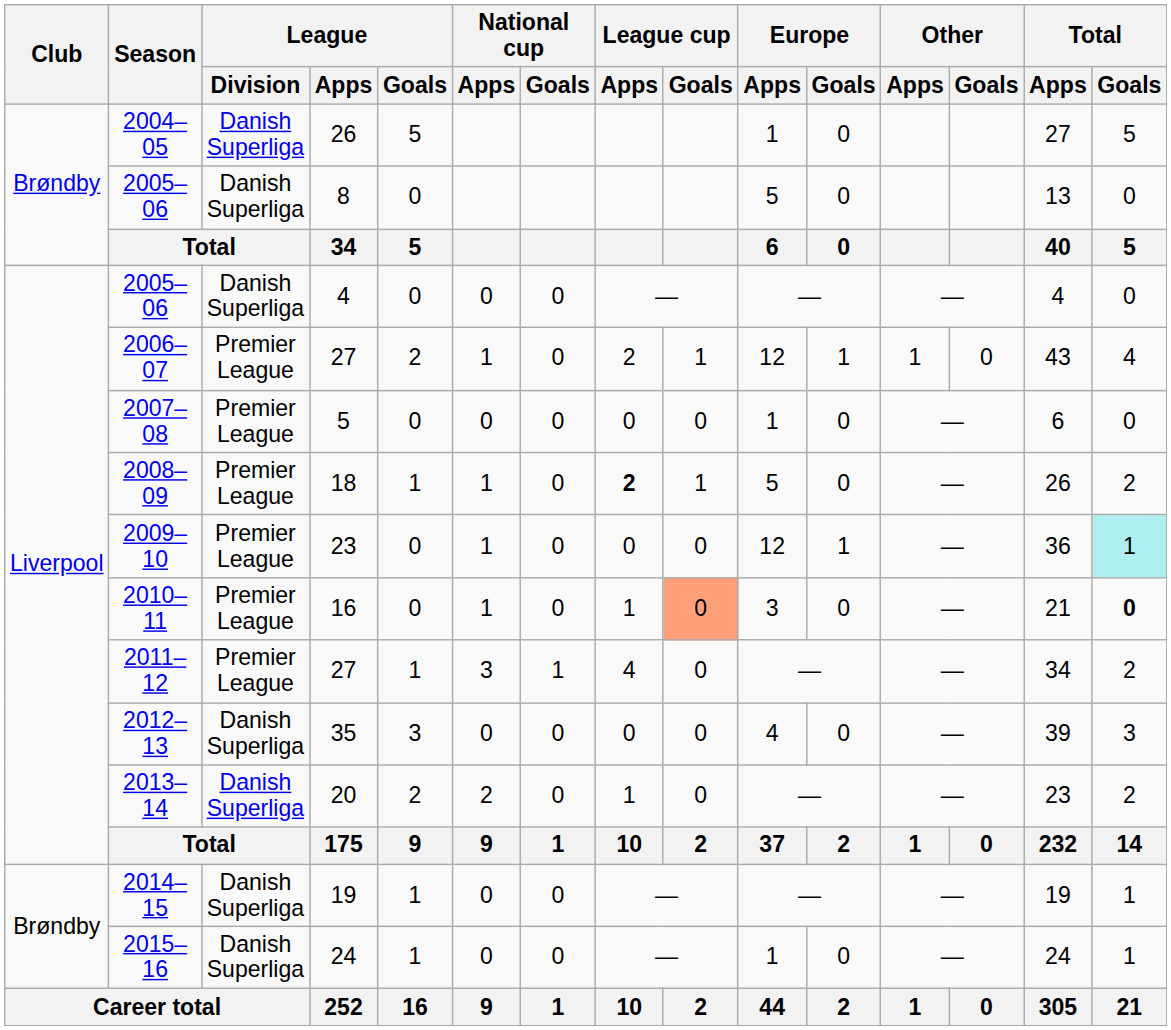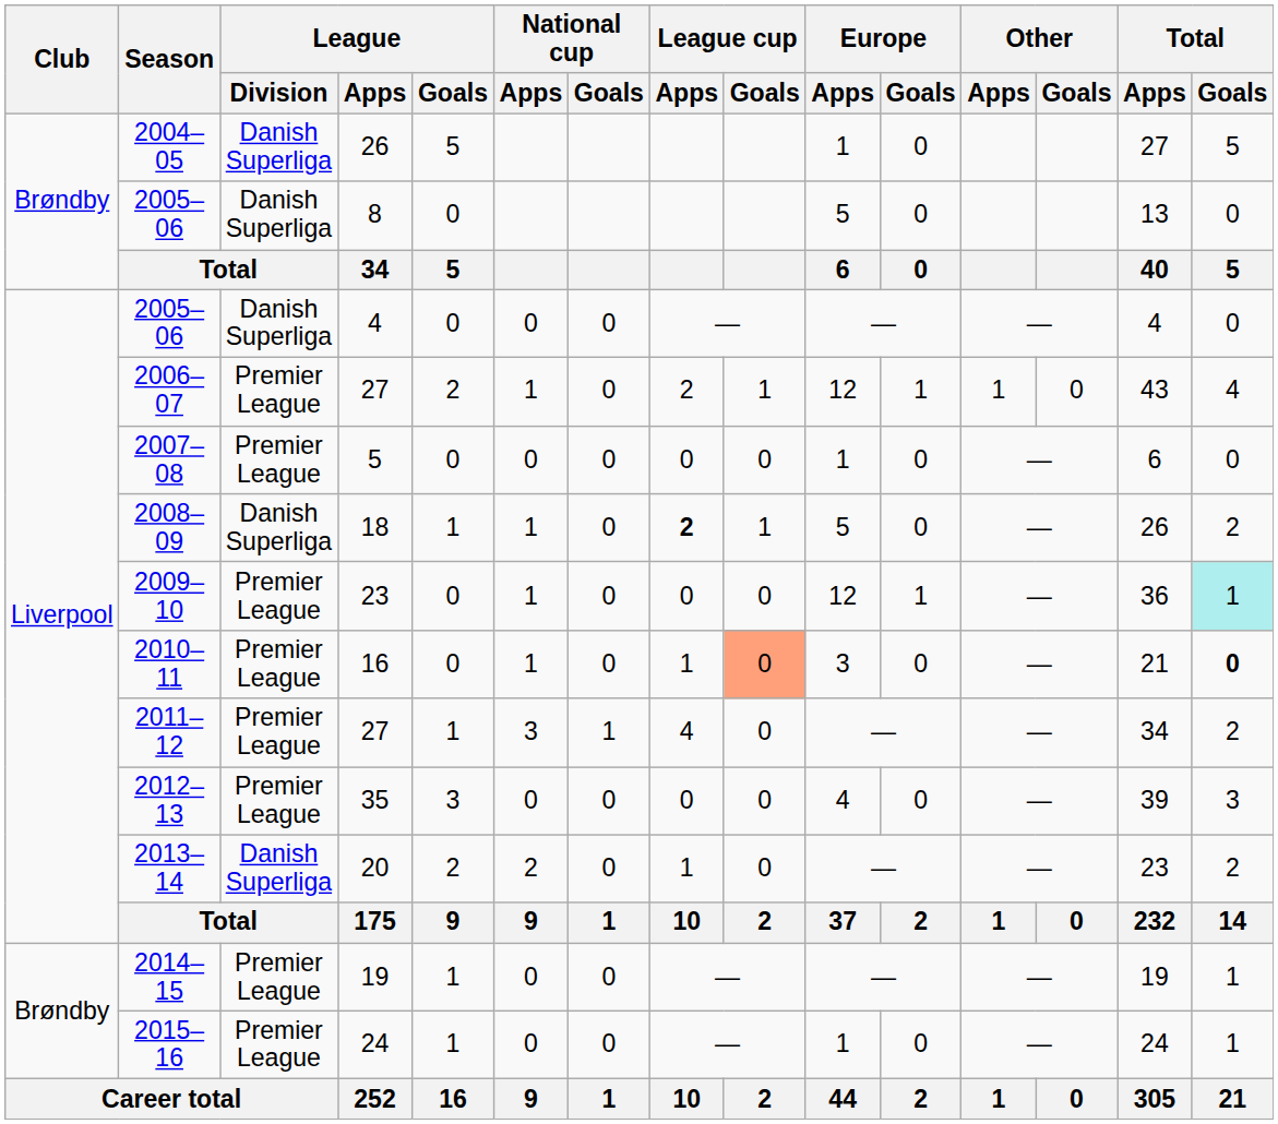 <table class="wikitable" style="text-align:center">
 <tr>
 <th rowspan="2">Club</th>
 <th rowspan="2">Season</th>
 <th colspan="3">League</th>
 <th colspan="2">National cup</th>
 <th colspan="2">League cup</th>
 <th colspan="2">Europe</th>
 <th colspan="2">Other</th>
 <th colspan="2">Total</th>
 </tr>
 <tr>
 <th>Division</th>
 <th>Apps</th>
 <th>Goals</th>
 <th>Apps</th>
 <th>Goals</th>
 <th>Apps</th>
 <th>Goals</th>
 <th>Apps</th>
 <th>Goals</th>
 <th>Apps</th>
 <th>Goals</th>
 <th>Apps</th>
 <th>Goals</th>
 </tr>
 <tr>
 <td rowspan="3"><a href='#'>Brøndby</a></td>
 <td><a href='#'>2004–05</a></td>
 <td><a href='#'>Danish Superliga</a></td>
 <td>26</td>
 <td>5</td>
 <td></td>
 <td></td>
 <td></td>
 <td></td>
 <td>1</td>
 <td>0</td>
 <td></td>
 <td></td>
 <td>27</td>
 <td>5</td>
 </tr>
 <tr>
 <td><a href='#'>2005–06</a></td>
 <td>Danish Superliga</td>
 <td>8</td>
 <td>0</td>
 <td></td>
 <td></td>
 <td></td>
 <td></td>
 <td>5</td>
 <td>0</td>
 <td></td>
 <td></td>
 <td>13</td>
 <td>0</td>
 </tr>
 <tr>
 <th colspan="2">Total</th>
 <th>34</th>
 <th>5</th>
 <th></th>
 <th></th>
 <th></th>
 <th></th>
 <th>6</th>
 <th>0</th>
 <th></th>
 <th></th>
 <th>40</th>
 <th>5</th>
 </tr>
 <tr>
 <td rowspan="10"><a href='#'>Liverpool</a></td>
 <td><a href='#'>2005–06</a></td>
 <td>Danish Superliga</td>
 <td>4</td>
 <td>0</td>
 <td>0</td>
 <td>0</td>
 <td colspan="2">—</td>
 <td colspan="2">—</td>
 <td colspan="2">—</td>
 <td>4</td>
 <td>0</td>
 </tr>
 <tr>
 <td><a href='#'>2006–07</a></td>
 <td>Premier League</td>
 <td>27</td>
 <td>2</td>
 <td>1</td>
 <td>0</td>
 <td>2</td>
 <td>1</td>
 <td>12</td>
 <td>1</td>
 <td>1</td>
 <td>0</td>
 <td>43</td>
 <td>4</td>
 </tr>
 <tr>
 <td><a href='#'>2007–08</a></td>
 <td>Premier League</td>
 <td>5</td>
 <td>0</td>
 <td>0</td>
 <td>0</td>
 <td>0</td>
 <td>0</td>
 <td>1</td>
 <td>0</td>
 <td colspan="2">—</td>
 <td>6</td>
 <td>0</td>
 </tr>
 <tr>
 <td><a href='#'>2008–09</a></td>
-<td>Premier League</td>
+<td>Danish Superliga</td>
 <td>18</td>
 <td>1</td>
 <td>1</td>
 <td>0</td>
 <td><strong>2</strong></td>
 <td>1</td>
 <td>5</td>
 <td>0</td>
 <td colspan="2">—</td>
 <td>26</td>
 <td>2</td>
 </tr>
 <tr>
 <td><a href='#'>2009–10</a></td>
 <td>Premier League</td>
 <td>23</td>
 <td>0</td>
 <td>1</td>
 <td>0</td>
 <td>0</td>
 <td>0</td>
 <td>12</td>
 <td>1</td>
 <td colspan="2">—</td>
 <td>36</td>
 <td style="background: paleturquoise;">1</td>
 </tr>
 <tr>
 <td><a href='#'>2010–11</a></td>
 <td>Premier League</td>
 <td>16</td>
 <td>0</td>
 <td>1</td>
 <td>0</td>
 <td>1</td>
 <td style="background: lightsalmon;">0</td>
 <td>3</td>
 <td>0</td>
 <td colspan="2">—</td>
 <td>21</td>
 <td><strong>0</strong></td>
 </tr>
 <tr>
 <td><a href='#'>2011–12</a></td>
 <td>Premier League</td>
 <td>27</td>
 <td>1</td>
 <td>3</td>
 <td>1</td>
 <td>4</td>
 <td>0</td>
 <td colspan="2">—</td>
 <td colspan="2">—</td>
 <td>34</td>
 <td>2</td>
 </tr>
 <tr>
 <td><a href='#'>2012–13</a></td>
-<td>Danish Superliga</td>
+<td>Premier League</td>
 <td>35</td>
 <td>3</td>
 <td>0</td>
 <td>0</td>
 <td>0</td>
 <td>0</td>
 <td>4</td>
 <td>0</td>
 <td colspan="2">—</td>
 <td>39</td>
 <td>3</td>
 </tr>
 <tr>
 <td><a href='#'>2013–14</a></td>
 <td><a href='#'>Danish Superliga</a></td>
 <td>20</td>
 <td>2</td>
 <td>2</td>
 <td>0</td>
 <td>1</td>
 <td>0</td>
 <td colspan="2">—</td>
 <td colspan="2">—</td>
 <td>23</td>
 <td>2</td>
 </tr>
 <tr>
 <th colspan="2">Total</th>
 <th>175</th>
 <th>9</th>
 <th>9</th>
 <th>1</th>
 <th>10</th>
 <th>2</th>
 <th>37</th>
 <th>2</th>
 <th>1</th>
 <th>0</th>
 <th>232</th>
 <th>14</th>
 </tr>
 <tr>
 <td rowspan="2">Brøndby</td>
 <td><a href='#'>2014–15</a></td>
-<td>Danish Superliga</td>
+<td>Premier League</td>
 <td>19</td>
 <td>1</td>
 <td>0</td>
 <td>0</td>
 <td colspan="2">—</td>
 <td colspan="2">—</td>
 <td colspan="2">—</td>
 <td>19</td>
 <td>1</td>
 </tr>
 <tr>
 <td><a href='#'>2015–16</a></td>
-<td>Danish Superliga</td>
+<td>Premier League</td>
 <td>24</td>
 <td>1</td>
 <td>0</td>
 <td>0</td>
 <td colspan="2">—</td>
 <td>1</td>
 <td>0</td>
 <td colspan="2">—</td>
 <td>24</td>
 <td>1</td>
 </tr>
 <tr>
 <th colspan="3">Career total</th>
 <th>252</th>
 <th>16</th>
 <th>9</th>
 <th>1</th>
 <th>10</th>
 <th>2</th>
 <th>44</th>
 <th>2</th>
 <th>1</th>
 <th>0</th>
 <th>305</th>
 <th>21</th>
 </tr>
 </table>
